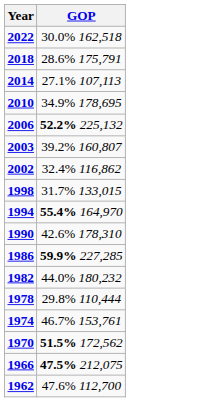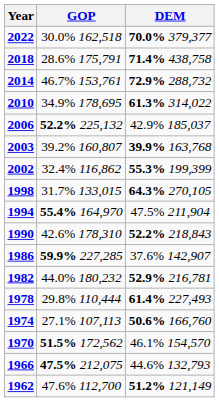 <table class="wikitable" class="toccolours" style="float:left; margin-right:1em; font-size:95%;">
 <tr>
 <th>Year</th>
 <th><a href='#'>GOP</a></th>
+<th><a href='#'>DEM</a></th>
 </tr>
 <tr>
 <td style="text-align:center;" ><strong><a href='#'>2022</a></strong></td>
 <td style="text-align:center;" >30.0% <em>162,518</em></td>
+<td style="text-align:center;" ><strong>70.0%</strong> <em>379,377</em></td>
 </tr>
 <tr>
 <td style="text-align:center;" ><strong><a href='#'>2018</a></strong></td>
 <td style="text-align:center;" >28.6% <em>175,791</em></td>
+<td style="text-align:center;" ><strong>71.4%</strong> <em>438,758</em></td>
 </tr>
 <tr>
 <td style="text-align:center;" ><strong><a href='#'>2014</a></strong></td>
-<td style="text-align:center;" >27.1% <em>107,113</em></td>
+<td style="text-align:center;" >46.7% <em>153,761</em></td>
+<td style="text-align:center;" ><strong>72.9%</strong> <em>288,732</em></td>
 </tr>
 <tr>
 <td style="text-align:center;" ><strong><a href='#'>2010</a></strong></td>
 <td style="text-align:center;" >34.9% <em>178,695</em></td>
+<td style="text-align:center;" ><strong>61.3%</strong> <em>314,022</em></td>
 </tr>
 <tr>
 <td style="text-align:center;" ><strong><a href='#'>2006</a></strong></td>
 <td style="text-align:center;" ><strong>52.2%</strong> <em>225,132</em></td>
+<td style="text-align:center;" >42.9% <em>185,037</em></td>
 </tr>
 <tr>
 <td style="text-align:center;" ><strong><a href='#'>2003</a></strong></td>
 <td style="text-align:center;" >39.2% <em>160,807</em></td>
+<td style="text-align:center;" ><strong>39.9%</strong> <em>163,768</em></td>
 </tr>
 <tr>
 <td style="text-align:center;" ><strong><a href='#'>2002</a></strong></td>
 <td style="text-align:center;" >32.4% <em>116,862</em></td>
+<td style="text-align:center;" ><strong>55.3%</strong> <em>199,399</em></td>
 </tr>
 <tr>
 <td style="text-align:center;" ><strong><a href='#'>1998</a></strong></td>
 <td style="text-align:center;" >31.7% <em>133,015</em></td>
+<td style="text-align:center;" ><strong>64.3%</strong> <em>270,105</em></td>
 </tr>
 <tr>
 <td style="text-align:center;" ><strong><a href='#'>1994</a></strong></td>
 <td style="text-align:center;" ><strong>55.4%</strong> <em>164,970</em></td>
+<td style="text-align:center;" >47.5% <em>211,904</em></td>
 </tr>
 <tr>
 <td style="text-align:center;" ><strong><a href='#'>1990</a></strong></td>
 <td style="text-align:center;" >42.6% <em>178,310</em></td>
+<td style="text-align:center;" ><strong>52.2%</strong> <em>218,843</em></td>
 </tr>
 <tr>
 <td style="text-align:center;" ><strong><a href='#'>1986</a></strong></td>
 <td style="text-align:center;" ><strong>59.9%</strong> <em>227,285</em></td>
+<td style="text-align:center;" >37.6% <em>142,907</em></td>
 </tr>
 <tr>
 <td style="text-align:center;" ><strong><a href='#'>1982</a></strong></td>
 <td style="text-align:center;" >44.0% <em>180,232</em></td>
+<td style="text-align:center;" ><strong>52.9%</strong> <em>216,781</em></td>
 </tr>
 <tr>
 <td style="text-align:center;" ><strong><a href='#'>1978</a></strong></td>
 <td style="text-align:center;" >29.8% <em>110,444</em></td>
+<td style="text-align:center;" ><strong>61.4%</strong> <em>227,493</em></td>
 </tr>
 <tr>
 <td style="text-align:center;" ><strong><a href='#'>1974</a></strong></td>
-<td style="text-align:center;" >46.7% <em>153,761</em></td>
+<td style="text-align:center;" >27.1% <em>107,113</em></td>
+<td style="text-align:center;" ><strong>50.6%</strong> <em>166,760</em></td>
 </tr>
 <tr>
 <td style="text-align:center;" ><strong><a href='#'>1970</a></strong></td>
 <td style="text-align:center;" ><strong>51.5%</strong> <em>172,562</em></td>
+<td style="text-align:center;" >46.1% <em>154,570</em></td>
 </tr>
 <tr>
 <td style="text-align:center;" ><strong><a href='#'>1966</a></strong></td>
 <td style="text-align:center;" ><strong>47.5%</strong> <em>212,075</em></td>
+<td style="text-align:center;" >44.6% <em>132,793</em></td>
 </tr>
 <tr>
 <td style="text-align:center;" ><strong><a href='#'>1962</a></strong></td>
 <td style="text-align:center;" >47.6% <em>112,700</em></td>
+<td style="text-align:center;" ><strong>51.2%</strong> <em>121,149</em></td>
 </tr>
 </table>
